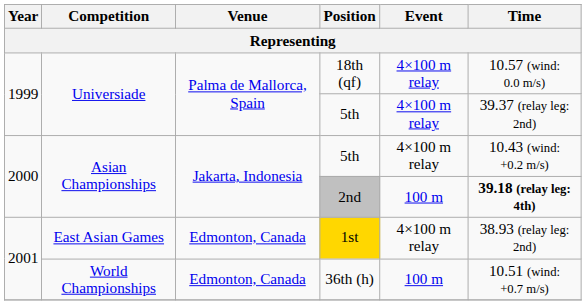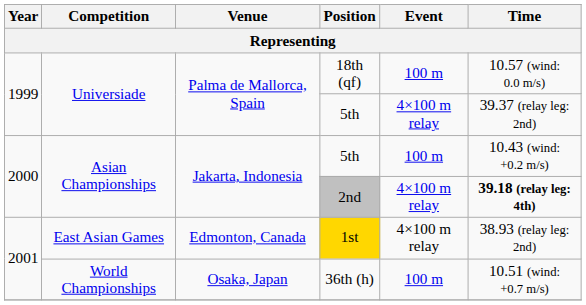 <table class="wikitable sortable" style=text-align:center>
 <tr>
 <th>Year</th>
 <th>Competition</th>
 <th>Venue</th>
 <th>Position</th>
 <th>Event</th>
 <th>Time</th>
 </tr>
 <tr>
 <th colspan="6">Representing </th>
 </tr>
 <tr>
 <td rowspan=2>1999</td>
 <td rowspan=2><a href='#'>Universiade</a></td>
 <td rowspan=2><a href='#'>Palma de Mallorca, Spain</a></td>
 <td>18th (qf)</td>
-<td><a href='#'>4×100 m relay</a></td>
+<td><a href='#'>100 m</a></td>
 <td>10.57 <small>(wind: 0.0 m/s)</small></td>
 </tr>
 <tr>
 <td>5th</td>
 <td><a href='#'>4×100 m relay</a></td>
 <td>39.37 <small>(relay leg: 2nd)</small></td>
 </tr>
 <tr>
 <td rowspan=2>2000</td>
 <td rowspan=2><a href='#'>Asian Championships</a></td>
 <td rowspan=2><a href='#'>Jakarta, Indonesia</a></td>
 <td>5th</td>
-<td>4×100 m relay</td>
+<td><a href='#'>100 m</a></td>
 <td>10.43 <small>(wind: +0.2 m/s)</small></td>
 </tr>
 <tr>
 <td bgcolor="silver">2nd</td>
-<td><a href='#'>100 m</a></td>
+<td><a href='#'>4×100 m relay</a></td>
 <td><strong>39.18 <small>(relay leg: 4th)</small></strong></td>
 </tr>
 <tr>
 <td rowspan=2>2001</td>
 <td><a href='#'>East Asian Games</a></td>
 <td><a href='#'>Edmonton, Canada</a></td>
 <td bgcolor="gold">1st</td>
 <td>4×100 m relay</td>
 <td>38.93 <small>(relay leg: 2nd)</small> </td>
 </tr>
 <tr>
 <td><a href='#'>World Championships</a></td>
-<td><a href='#'>Edmonton, Canada</a></td>
+<td><a href='#'>Osaka, Japan</a></td>
 <td>36th (h)</td>
 <td><a href='#'>100 m</a></td>
 <td>10.51 <small>(wind: +0.7 m/s)</small></td>
 </tr>
 <tr>
 </tr>
 </table>
